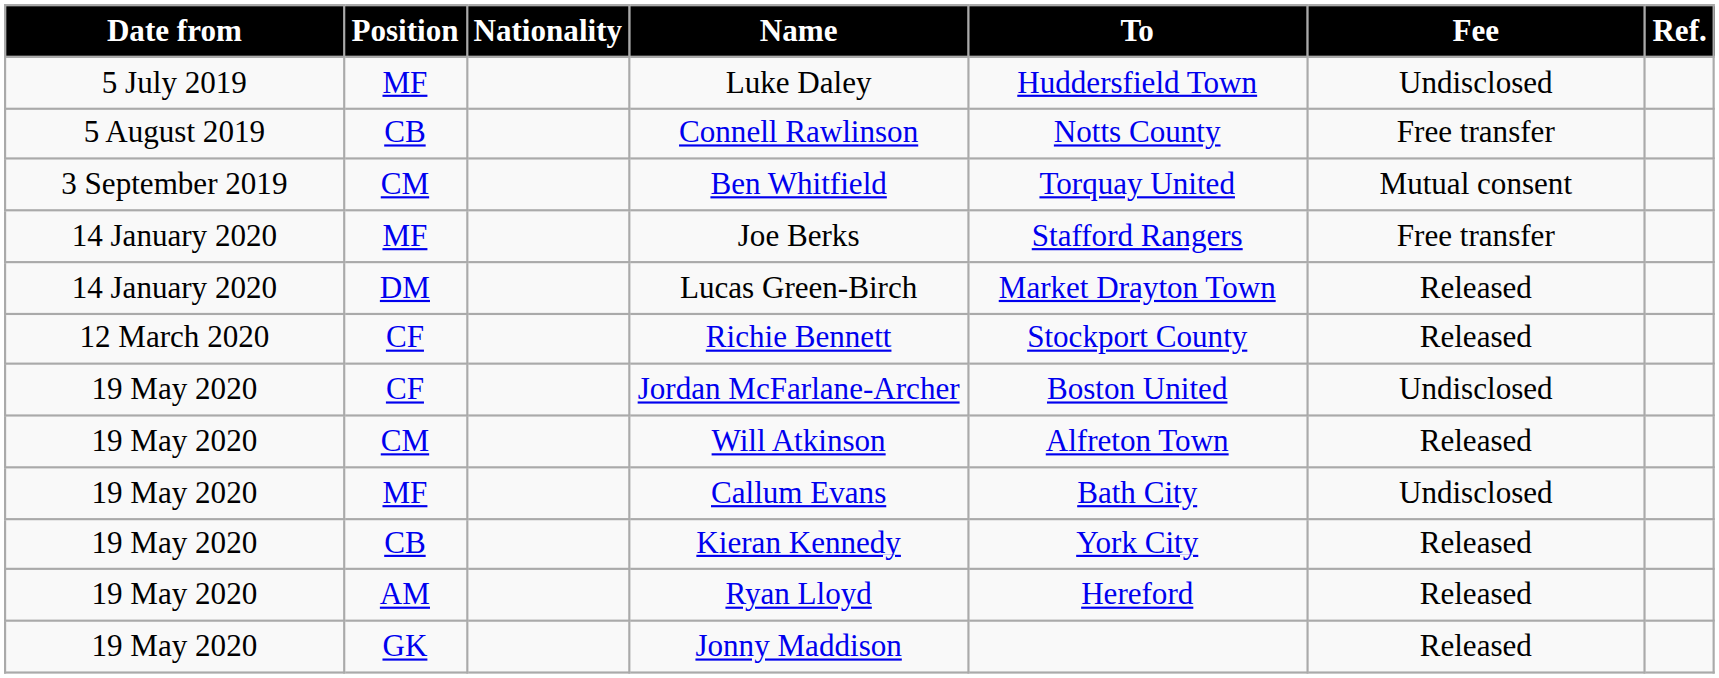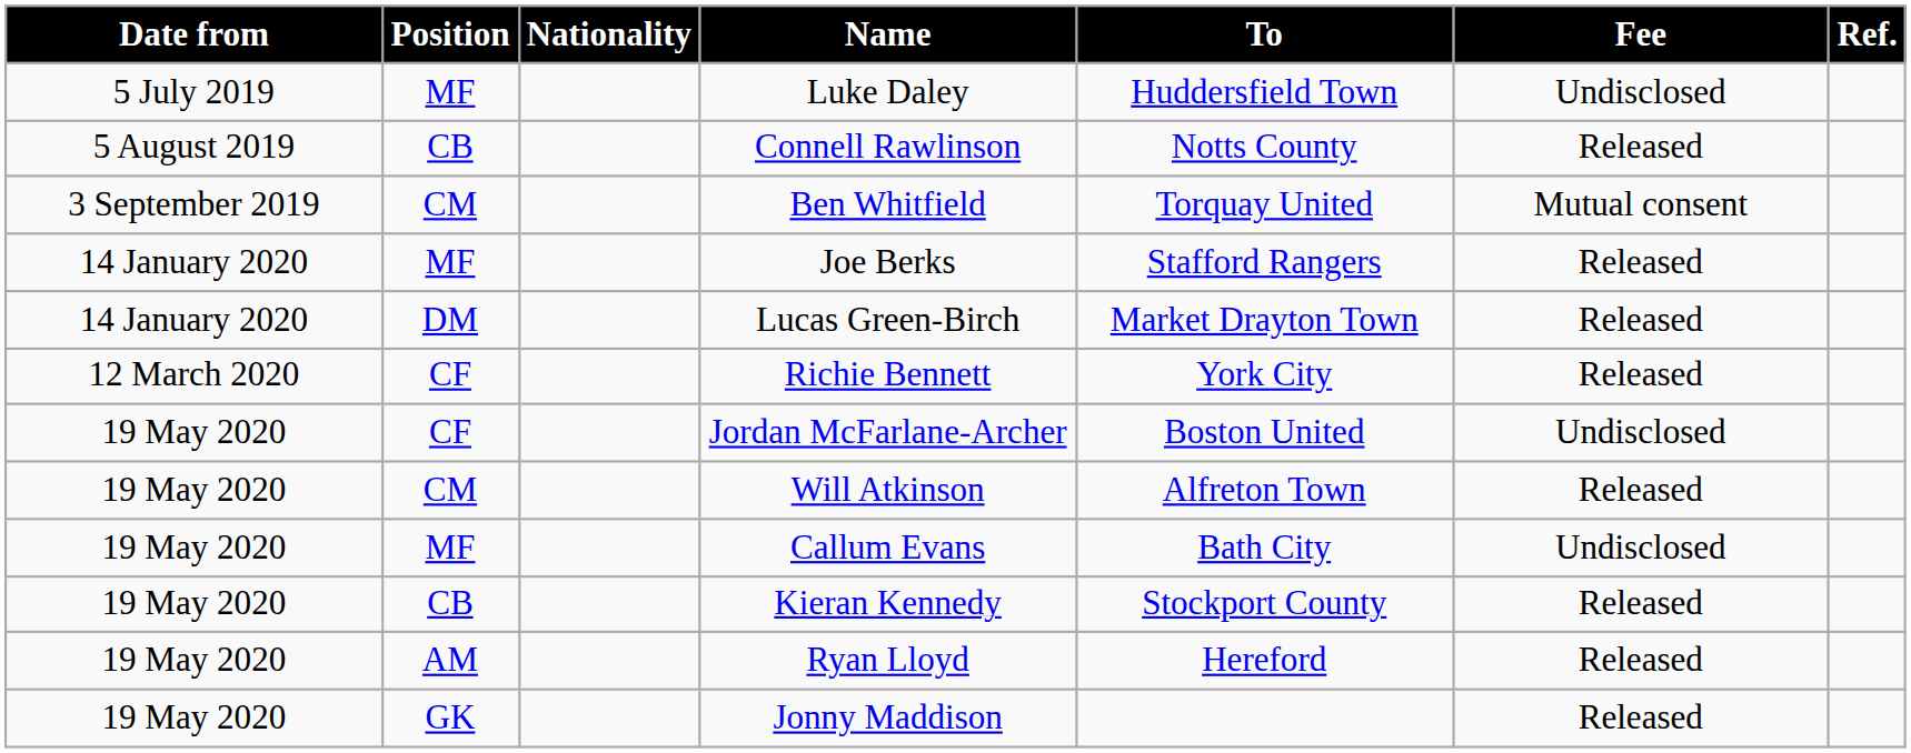 <table class="wikitable"  style="text-align:center; font-size:90%; ">
 <tr>
 <th style="background:#000000; color:#FFFFFF; width:150px;">Date from</th>
 <th style="background:#000000; color:#FFFFFF; width:50px;">Position</th>
 <th style="background:#000000; color:#FFFFFF; width:50px;">Nationality</th>
 <th style="background:#000000; color:#FFFFFF; width:150px;">Name</th>
 <th style="background:#000000; color:#FFFFFF; width:150px;">To</th>
 <th style="background:#000000; color:#FFFFFF; width:150px;">Fee</th>
 <th style="background:#000000; color:#FFFFFF; width:25px;">Ref.</th>
 </tr>
 <tr>
 <td>5 July 2019</td>
 <td><a href='#'>MF</a></td>
 <td></td>
 <td>Luke Daley</td>
 <td><a href='#'>Huddersfield Town</a></td>
 <td>Undisclosed</td>
 <td></td>
 </tr>
 <tr>
 <td>5 August 2019</td>
 <td><a href='#'>CB</a></td>
 <td></td>
 <td><a href='#'>Connell Rawlinson</a></td>
 <td><a href='#'>Notts County</a></td>
-<td>Free transfer</td>
+<td>Released</td>
 <td></td>
 </tr>
 <tr>
 <td>3 September 2019</td>
 <td><a href='#'>CM</a></td>
 <td></td>
 <td><a href='#'>Ben Whitfield</a></td>
 <td><a href='#'>Torquay United</a></td>
 <td>Mutual consent</td>
 <td></td>
 </tr>
 <tr>
 <td>14 January 2020</td>
 <td><a href='#'>MF</a></td>
 <td></td>
 <td>Joe Berks</td>
 <td><a href='#'>Stafford Rangers</a></td>
-<td>Free transfer</td>
+<td>Released</td>
 <td></td>
 </tr>
 <tr>
 <td>14 January 2020</td>
 <td><a href='#'>DM</a></td>
 <td></td>
 <td>Lucas Green-Birch</td>
 <td><a href='#'>Market Drayton Town</a></td>
 <td>Released</td>
 <td></td>
 </tr>
 <tr>
 <td>12 March 2020</td>
 <td><a href='#'>CF</a></td>
 <td></td>
 <td><a href='#'>Richie Bennett</a></td>
-<td><a href='#'>Stockport County</a></td>
+<td><a href='#'>York City</a></td>
 <td>Released</td>
 <td></td>
 </tr>
 <tr>
 <td>19 May 2020</td>
 <td><a href='#'>CF</a></td>
 <td></td>
 <td><a href='#'>Jordan McFarlane-Archer</a></td>
 <td><a href='#'>Boston United</a></td>
 <td>Undisclosed</td>
 <td></td>
 </tr>
 <tr>
 <td>19 May 2020</td>
 <td><a href='#'>CM</a></td>
 <td></td>
 <td><a href='#'>Will Atkinson</a></td>
 <td><a href='#'>Alfreton Town</a></td>
 <td>Released</td>
 <td></td>
 </tr>
 <tr>
 <td>19 May 2020</td>
 <td><a href='#'>MF</a></td>
 <td></td>
 <td><a href='#'>Callum Evans</a></td>
 <td><a href='#'>Bath City</a></td>
 <td>Undisclosed</td>
 <td></td>
 </tr>
 <tr>
 <td>19 May 2020</td>
 <td><a href='#'>CB</a></td>
 <td></td>
 <td><a href='#'>Kieran Kennedy</a></td>
-<td><a href='#'>York City</a></td>
+<td><a href='#'>Stockport County</a></td>
 <td>Released</td>
 <td></td>
 </tr>
 <tr>
 <td>19 May 2020</td>
 <td><a href='#'>AM</a></td>
 <td></td>
 <td><a href='#'>Ryan Lloyd</a></td>
 <td><a href='#'>Hereford</a></td>
 <td>Released</td>
 <td></td>
 </tr>
 <tr>
 <td>19 May 2020</td>
 <td><a href='#'>GK</a></td>
 <td></td>
 <td><a href='#'>Jonny Maddison</a></td>
 <td></td>
 <td>Released</td>
 <td></td>
 </tr>
 </table>
